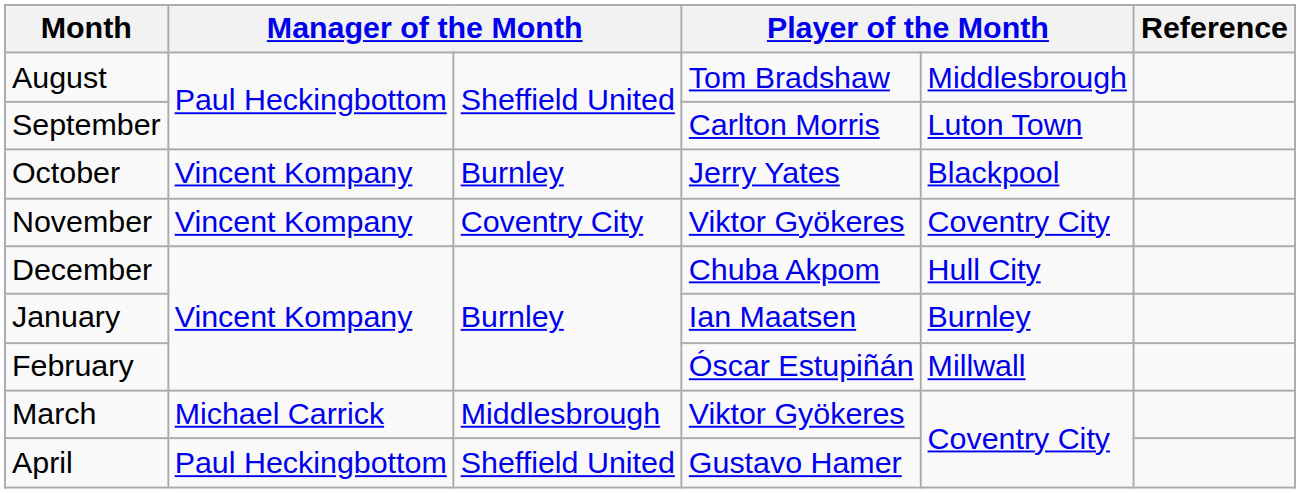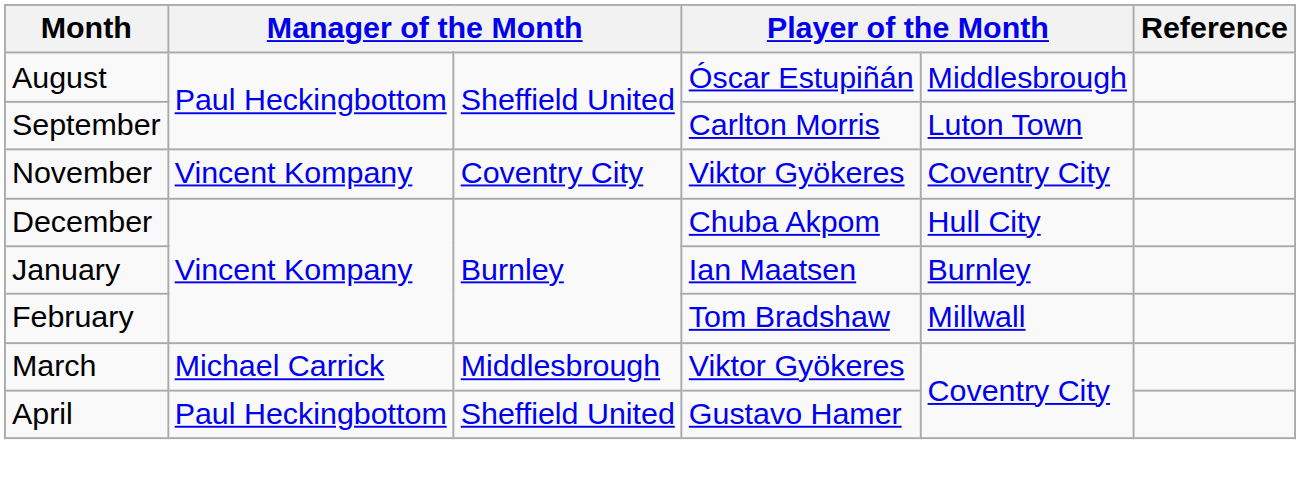 <table class="wikitable">
 <tr>
 <th>Month</th>
 <th colspan="2"><a href='#'>Manager of the Month</a></th>
 <th colspan="2"><a href='#'>Player of the Month</a></th>
 <th>Reference</th>
 </tr>
 <tr>
 <td>August</td>
 <td rowspan="2"> <a href='#'>Paul Heckingbottom</a></td>
 <td rowspan="2"><a href='#'>Sheffield United</a></td>
-<td> <a href='#'>Tom Bradshaw</a></td>
+<td> <a href='#'>Óscar Estupiñán</a></td>
 <td><a href='#'>Middlesbrough</a></td>
 <td></td>
 </tr>
 <tr>
 <td>September</td>
 <td> <a href='#'>Carlton Morris</a></td>
 <td><a href='#'>Luton Town</a></td>
-<td></td>
-</tr>
-<tr>
-<td>October</td>
-<td> <a href='#'>Vincent Kompany</a></td>
-<td><a href='#'>Burnley</a></td>
-<td> <a href='#'>Jerry Yates</a></td>
-<td><a href='#'>Blackpool</a></td>
 <td></td>
 </tr>
 <tr>
 <td>November</td>
 <td> <a href='#'>Vincent Kompany</a></td>
 <td><a href='#'>Coventry City</a></td>
 <td> <a href='#'>Viktor Gyökeres</a></td>
 <td><a href='#'>Coventry City</a></td>
 <td></td>
 </tr>
 <tr>
 <td>December</td>
 <td rowspan="3"> <a href='#'>Vincent Kompany</a></td>
 <td rowspan="3"><a href='#'>Burnley</a></td>
 <td> <a href='#'>Chuba Akpom</a></td>
 <td><a href='#'>Hull City</a></td>
 <td></td>
 </tr>
 <tr>
 <td>January</td>
 <td> <a href='#'>Ian Maatsen</a></td>
 <td><a href='#'>Burnley</a></td>
 <td></td>
 </tr>
 <tr>
 <td>February</td>
-<td> <a href='#'>Óscar Estupiñán</a></td>
+<td> <a href='#'>Tom Bradshaw</a></td>
 <td><a href='#'>Millwall</a></td>
 <td></td>
 </tr>
 <tr>
 <td>March</td>
 <td> <a href='#'>Michael Carrick</a></td>
 <td><a href='#'>Middlesbrough</a></td>
 <td> <a href='#'>Viktor Gyökeres</a></td>
 <td rowspan="2"><a href='#'>Coventry City</a></td>
 <td></td>
 </tr>
 <tr>
 <td>April</td>
 <td> <a href='#'>Paul Heckingbottom</a></td>
 <td><a href='#'>Sheffield United</a></td>
 <td> <a href='#'>Gustavo Hamer</a></td>
 <td></td>
 </tr>
 </table>
